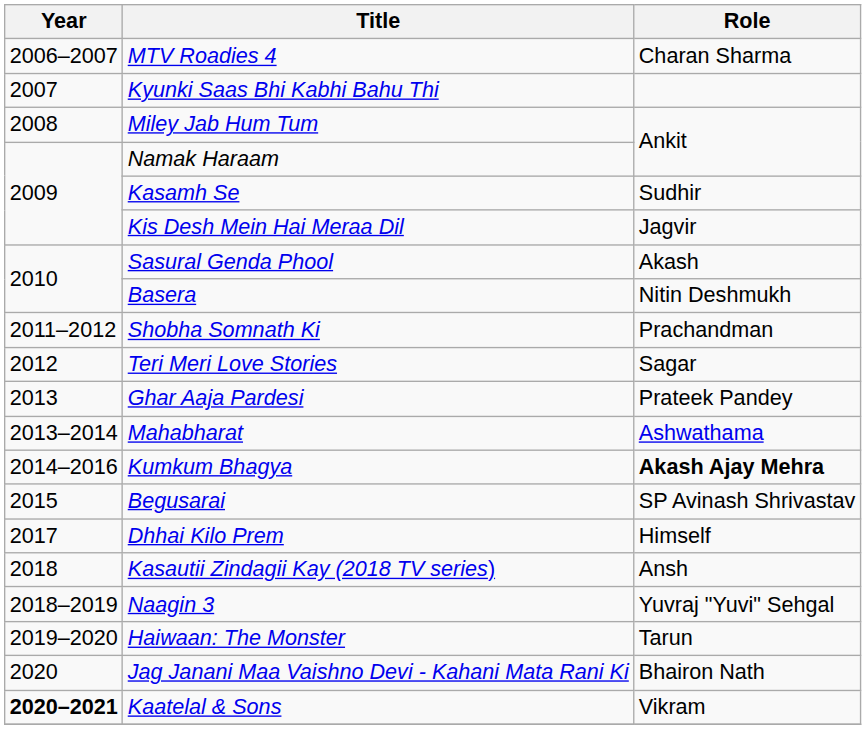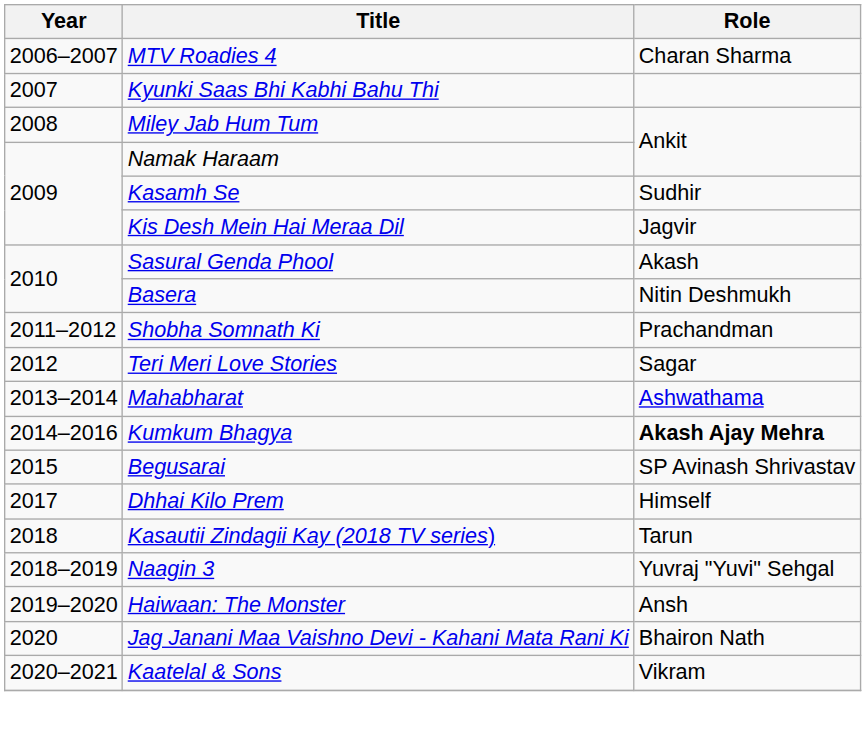 <table class="wikitable">
 <tr>
 <th>Year</th>
 <th>Title</th>
 <th>Role</th>
 </tr>
 <tr>
 <td>2006–2007</td>
 <td><em><a href='#'>MTV Roadies 4</a></em></td>
 <td>Charan Sharma</td>
 </tr>
 <tr>
 <td>2007</td>
 <td><em><a href='#'>Kyunki Saas Bhi Kabhi Bahu Thi</a></em></td>
 <td></td>
 </tr>
 <tr>
 <td>2008</td>
 <td><em><a href='#'>Miley Jab Hum Tum</a></em></td>
 <td rowspan="2">Ankit</td>
 </tr>
 <tr>
 <td rowspan="3">2009</td>
 <td><em>Namak Haraam</em></td>
 </tr>
 <tr>
 <td><a href='#'><em>Kasamh</em> <em>Se</em></a></td>
 <td>Sudhir</td>
 </tr>
 <tr>
 <td><em><a href='#'>Kis Desh Mein Hai Meraa Dil</a></em></td>
 <td>Jagvir</td>
 </tr>
 <tr>
 <td rowspan="2">2010</td>
 <td><em><a href='#'>Sasural Genda Phool</a></em></td>
 <td>Akash</td>
 </tr>
 <tr>
 <td><em><a href='#'>Basera</a></em></td>
 <td>Nitin Deshmukh</td>
 </tr>
 <tr>
 <td>2011–2012</td>
 <td><em><a href='#'>Shobha Somnath Ki</a></em></td>
 <td>Prachandman</td>
 </tr>
 <tr>
 <td>2012</td>
 <td><em><a href='#'>Teri Meri Love Stories</a></em></td>
 <td>Sagar</td>
 </tr>
 <tr>
-<td>2013</td>
-<td><em><a href='#'>Ghar Aaja Pardesi</a></em></td>
-<td>Prateek Pandey</td>
-</tr>
-<tr>
 <td>2013–2014</td>
 <td><em><a href='#'>Mahabharat</a></em></td>
 <td><a href='#'>Ashwathama</a></td>
 </tr>
 <tr>
 <td>2014–2016</td>
 <td><em><a href='#'>Kumkum Bhagya</a></em></td>
 <td><strong>Akash Ajay Mehra</strong></td>
 </tr>
 <tr>
 <td>2015</td>
 <td><em><a href='#'>Begusarai</a></em></td>
 <td>SP Avinash Shrivastav</td>
 </tr>
 <tr>
 <td>2017</td>
 <td><em><a href='#'>Dhhai Kilo Prem</a></em></td>
 <td>Himself</td>
 </tr>
 <tr>
 <td>2018</td>
 <td><a href='#'><em>Kasautii Zindagii Kay (2018 TV series</em>)</a></td>
-<td>Ansh</td>
+<td>Tarun</td>
 </tr>
 <tr>
 <td>2018–2019</td>
 <td><em><a href='#'>Naagin 3</a></em></td>
 <td>Yuvraj "Yuvi" Sehgal</td>
 </tr>
 <tr>
 <td>2019–2020</td>
 <td><em><a href='#'>Haiwaan: The Monster</a></em></td>
-<td>Tarun</td>
+<td>Ansh</td>
 </tr>
 <tr>
 <td>2020</td>
 <td><em><a href='#'>Jag Janani Maa Vaishno Devi - Kahani Mata Rani Ki</a></em></td>
 <td>Bhairon Nath</td>
 </tr>
 <tr>
-<td><strong>2020–2021</strong></td>
+<td>2020–2021</td>
 <td><em><a href='#'>Kaatelal & Sons</a></em></td>
 <td>Vikram</td>
 </tr>
 <tr>
 </tr>
 </table>
